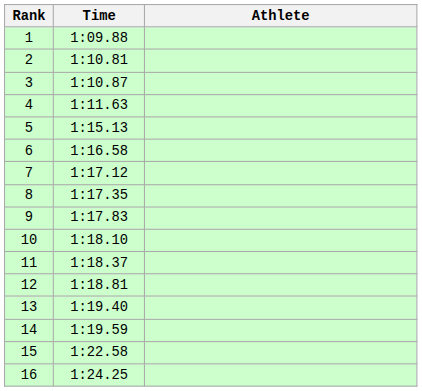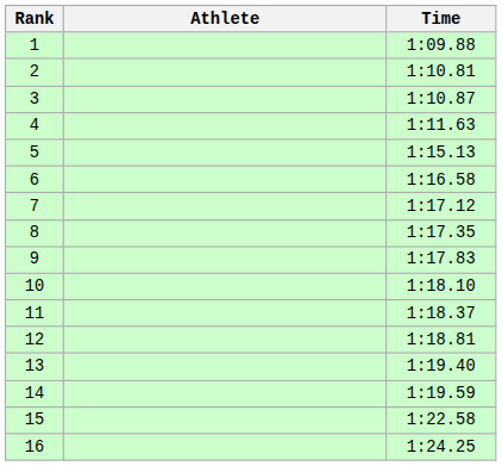 <table class=wikitable style="text-align:center">
 <tr>
 <th width=40>Rank</th>
+<th width=250>Athlete</th>
 <th width=80>Time</th>
-<th width=250>Athlete</th>
 </tr>
 <tr bgcolor="ccffcc">
 <td>1</td>
+<td align=left></td>
 <td>1:09.88</td>
-<td align=left></td>
 </tr>
 <tr bgcolor="ccffcc">
 <td>2</td>
+<td align=left></td>
 <td>1:10.81</td>
-<td align=left></td>
 </tr>
 <tr bgcolor="ccffcc">
 <td>3</td>
+<td align=left></td>
 <td>1:10.87</td>
-<td align=left></td>
 </tr>
 <tr bgcolor="ccffcc">
 <td>4</td>
+<td align=left></td>
 <td>1:11.63</td>
-<td align=left></td>
 </tr>
 <tr bgcolor="ccffcc">
 <td>5</td>
+<td align=left></td>
 <td>1:15.13</td>
-<td align=left></td>
 </tr>
 <tr bgcolor="ccffcc">
 <td>6</td>
+<td align=left></td>
 <td>1:16.58</td>
-<td align=left></td>
 </tr>
 <tr bgcolor="ccffcc">
 <td>7</td>
+<td align=left></td>
 <td>1:17.12</td>
-<td align=left></td>
 </tr>
 <tr bgcolor="ccffcc">
 <td>8</td>
+<td align=left></td>
 <td>1:17.35</td>
-<td align=left></td>
 </tr>
 <tr bgcolor="ccffcc">
 <td>9</td>
+<td align=left></td>
 <td>1:17.83</td>
-<td align=left></td>
 </tr>
 <tr bgcolor="ccffcc">
 <td>10</td>
+<td align=left></td>
 <td>1:18.10</td>
-<td align=left></td>
 </tr>
 <tr bgcolor="ccffcc">
 <td>11</td>
+<td align=left></td>
 <td>1:18.37</td>
-<td align=left></td>
 </tr>
 <tr bgcolor="ccffcc">
 <td>12</td>
+<td align=left></td>
 <td>1:18.81</td>
-<td align=left></td>
 </tr>
 <tr bgcolor="ccffcc">
 <td>13</td>
+<td align=left></td>
 <td>1:19.40</td>
-<td align=left></td>
 </tr>
 <tr bgcolor="ccffcc">
 <td>14</td>
+<td align=left></td>
 <td>1:19.59</td>
-<td align=left></td>
 </tr>
 <tr bgcolor="ccffcc">
 <td>15</td>
+<td align=left></td>
 <td>1:22.58</td>
-<td align=left></td>
 </tr>
 <tr bgcolor="ccffcc">
 <td>16</td>
+<td align=left></td>
 <td>1:24.25</td>
-<td align=left></td>
 </tr>
 </table>
